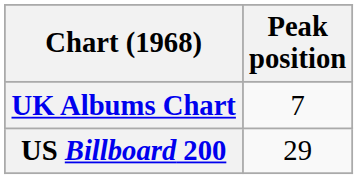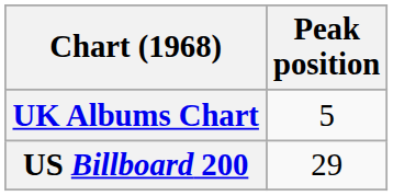 <table class="wikitable sortable plainrowheaders">
 <tr>
 <th scope="col">Chart (1968)</th>
 <th scope="col">Peak<br>position</th>
 </tr>
 <tr>
 <th scope="row"><a href='#'>UK Albums Chart</a></th>
-<td align="center">7</td>
+<td align="center">5</td>
 </tr>
 <tr>
 <th scope="row">US <a href='#'><em>Billboard</em> 200</a></th>
 <td align="center">29</td>
 </tr>
 </table>
